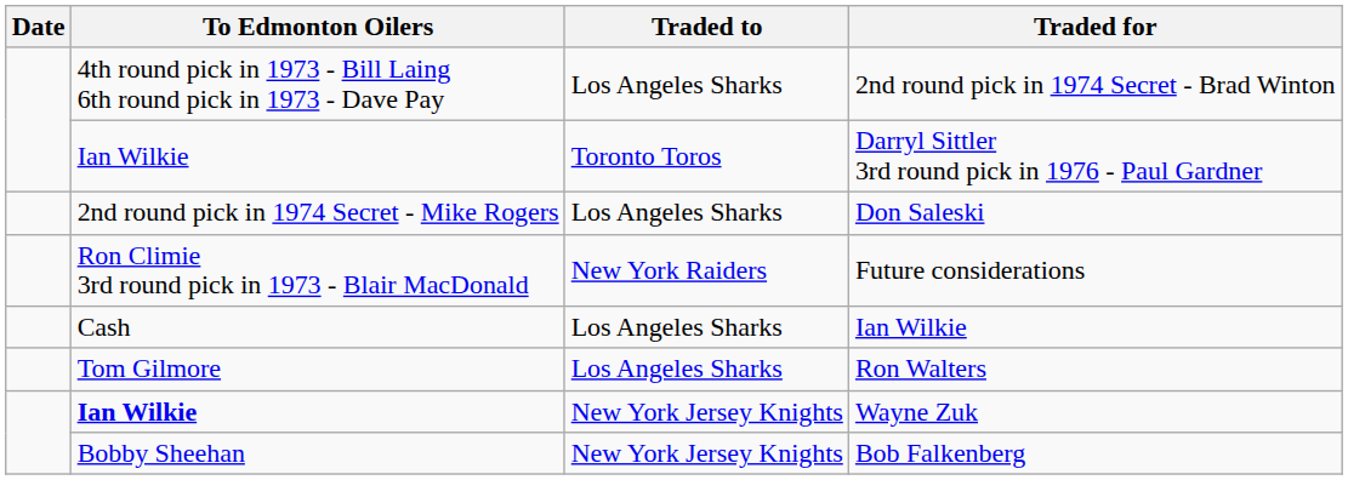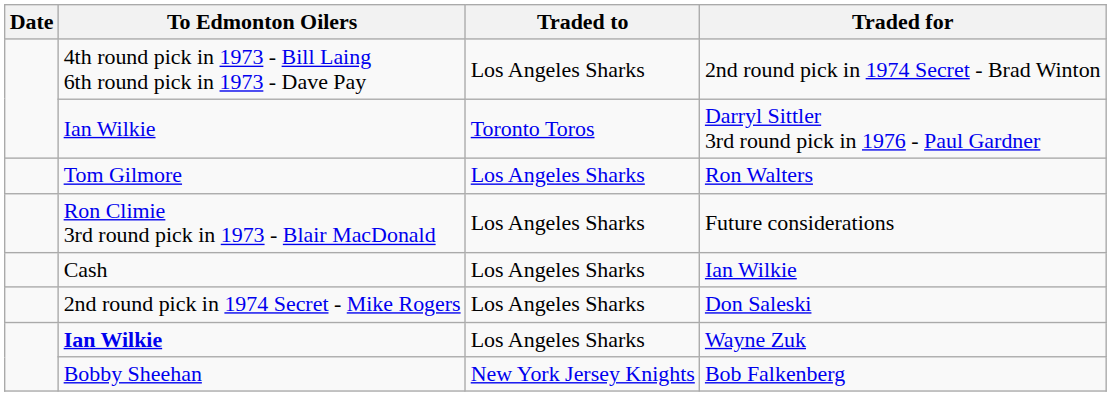 <table class="wikitable">
 <tr>
 <th>Date</th>
 <th>To Edmonton Oilers</th>
 <th>Traded to</th>
 <th>Traded for</th>
 </tr>
 <tr>
 <td rowspan=2></td>
 <td>4th round pick in <a href='#'>1973</a> - <a href='#'>Bill Laing</a><br>6th round pick in <a href='#'>1973</a> - Dave Pay</td>
 <td>Los Angeles Sharks</td>
 <td>2nd round pick in <a href='#'>1974 Secret</a> - Brad Winton</td>
 </tr>
 <tr>
 <td><a href='#'>Ian Wilkie</a></td>
 <td><a href='#'>Toronto Toros</a></td>
 <td><a href='#'>Darryl Sittler</a><br>3rd round pick in <a href='#'>1976</a> - <a href='#'>Paul Gardner</a></td>
 </tr>
 <tr>
 <td></td>
-<td>2nd round pick in <a href='#'>1974 Secret</a> - <a href='#'>Mike Rogers</a></td>
-<td>Los Angeles Sharks</td>
-<td><a href='#'>Don Saleski</a></td>
+<td><a href='#'>Tom Gilmore</a></td>
+<td><a href='#'>Los Angeles Sharks</a></td>
+<td><a href='#'>Ron Walters</a></td>
 </tr>
 <tr>
 <td></td>
 <td><a href='#'>Ron Climie</a><br>3rd round pick in <a href='#'>1973</a> - <a href='#'>Blair MacDonald</a></td>
-<td><a href='#'>New York Raiders</a></td>
+<td>Los Angeles Sharks</td>
 <td>Future considerations</td>
 </tr>
 <tr>
 <td></td>
 <td>Cash</td>
 <td>Los Angeles Sharks</td>
 <td><a href='#'>Ian Wilkie</a></td>
 </tr>
 <tr>
 <td></td>
-<td><a href='#'>Tom Gilmore</a></td>
-<td><a href='#'>Los Angeles Sharks</a></td>
-<td><a href='#'>Ron Walters</a></td>
+<td>2nd round pick in <a href='#'>1974 Secret</a> - <a href='#'>Mike Rogers</a></td>
+<td>Los Angeles Sharks</td>
+<td><a href='#'>Don Saleski</a></td>
 </tr>
 <tr>
 <td rowspan=2></td>
 <td><strong><a href='#'>Ian Wilkie</a></strong></td>
-<td><a href='#'>New York Jersey Knights</a></td>
+<td>Los Angeles Sharks</td>
 <td><a href='#'>Wayne Zuk</a></td>
 </tr>
 <tr>
 <td><a href='#'>Bobby Sheehan</a></td>
 <td><a href='#'>New York Jersey Knights</a></td>
 <td><a href='#'>Bob Falkenberg</a></td>
 </tr>
 </table>
